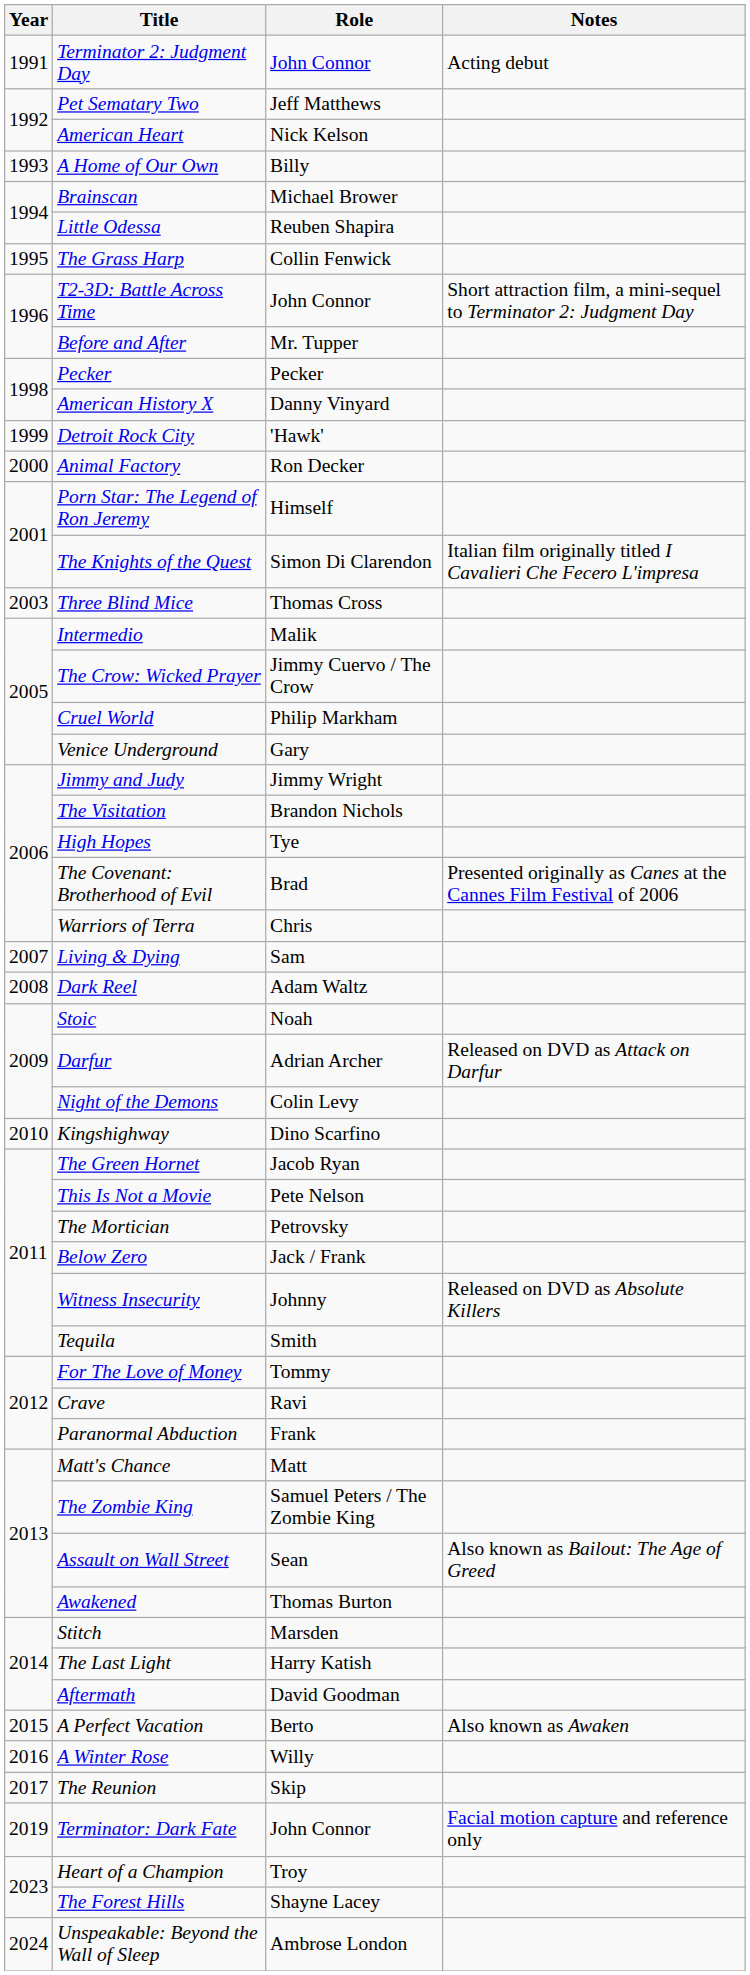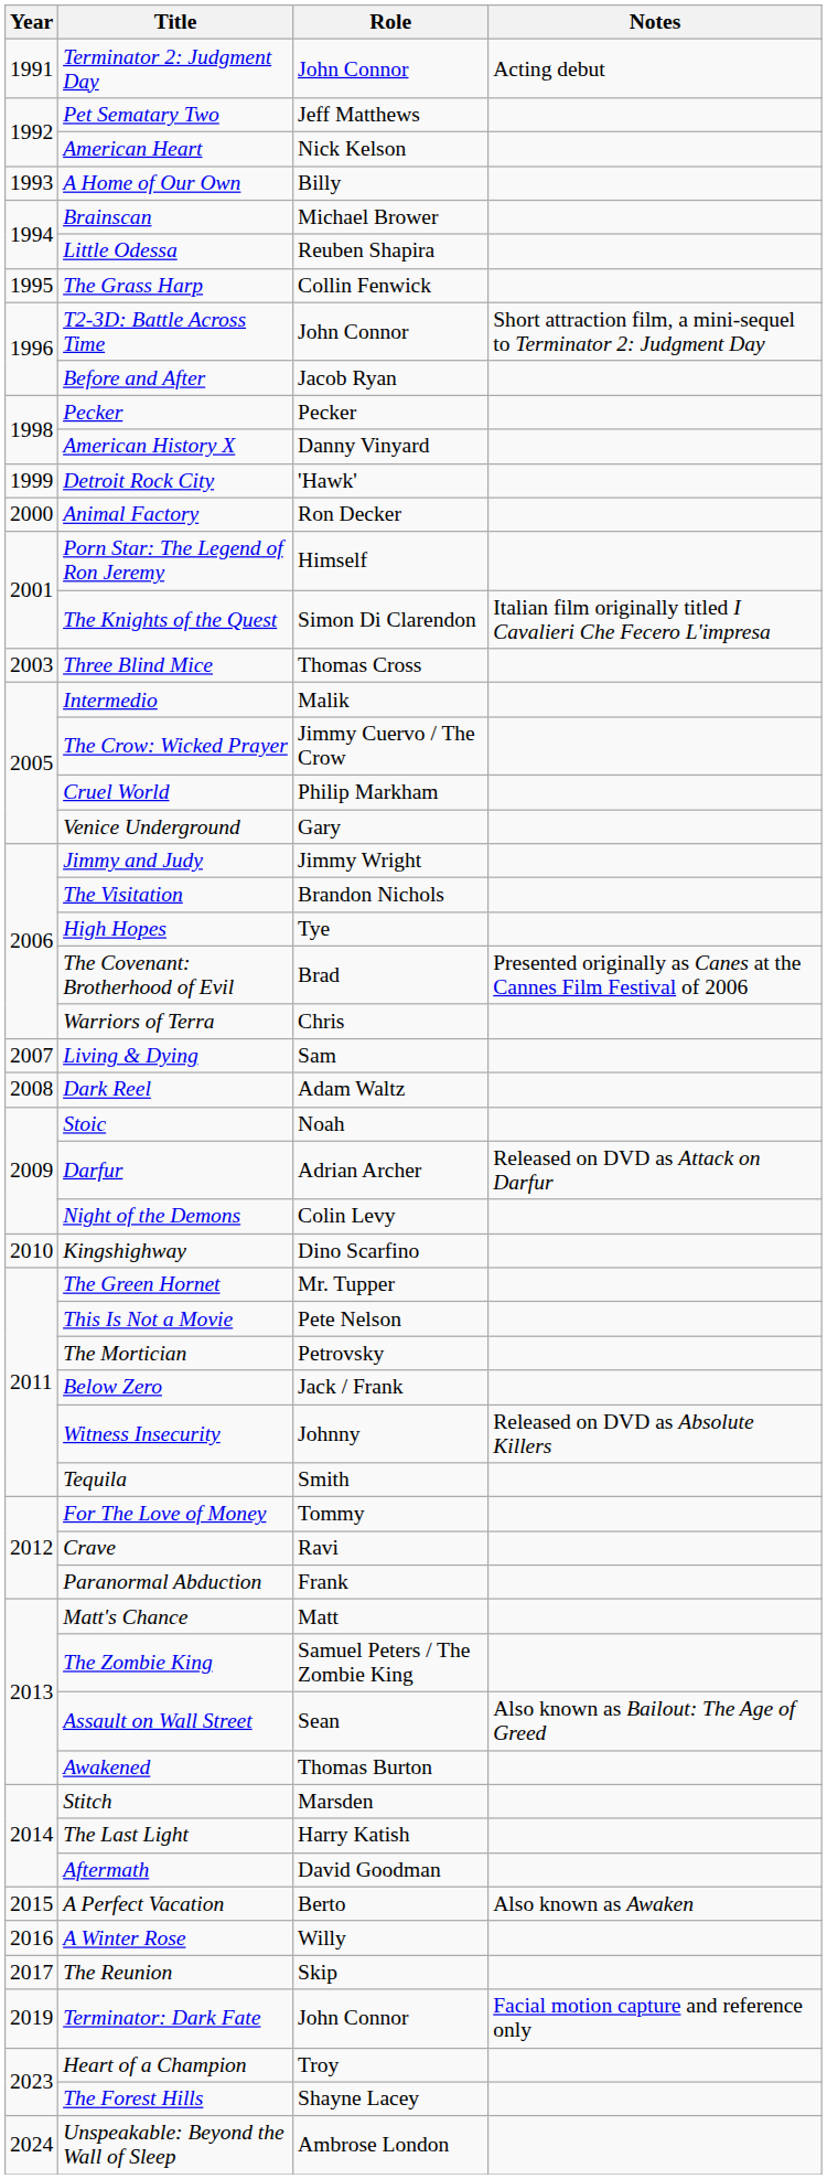 <table class="wikitable sortable">
 <tr>
 <th>Year</th>
 <th>Title</th>
 <th>Role</th>
 <th>Notes</th>
 </tr>
 <tr>
 <td>1991</td>
 <td><em><a href='#'>Terminator 2: Judgment Day</a></em></td>
 <td><a href='#'>John Connor</a></td>
 <td>Acting debut</td>
 </tr>
 <tr>
 <td rowspan="2">1992</td>
 <td><em><a href='#'>Pet Sematary Two</a></em></td>
 <td>Jeff Matthews</td>
 <td></td>
 </tr>
 <tr>
 <td><em><a href='#'>American Heart</a></em></td>
 <td>Nick Kelson</td>
 <td></td>
 </tr>
 <tr>
 <td>1993</td>
 <td><em><a href='#'>A Home of Our Own</a></em></td>
 <td>Billy</td>
 <td></td>
 </tr>
 <tr>
 <td rowspan="2">1994</td>
 <td><em><a href='#'>Brainscan</a></em></td>
 <td>Michael Brower</td>
 <td></td>
 </tr>
 <tr>
 <td><em><a href='#'>Little Odessa</a></em></td>
 <td>Reuben Shapira</td>
 <td></td>
 </tr>
 <tr>
 <td>1995</td>
 <td><em><a href='#'>The Grass Harp</a></em></td>
 <td>Collin Fenwick</td>
 <td></td>
 </tr>
 <tr>
 <td rowspan="2">1996</td>
 <td><em><a href='#'>T2-3D: Battle Across Time</a></em></td>
 <td>John Connor</td>
 <td>Short attraction film, a mini-sequel to <em>Terminator 2: Judgment Day</em></td>
 </tr>
 <tr>
 <td><em><a href='#'>Before and After</a></em></td>
-<td>Mr. Tupper</td>
+<td>Jacob Ryan</td>
 <td></td>
 </tr>
 <tr>
 <td rowspan="2">1998</td>
 <td><em><a href='#'>Pecker</a></em></td>
 <td>Pecker</td>
 <td></td>
 </tr>
 <tr>
 <td><em><a href='#'>American History X</a></em></td>
 <td>Danny Vinyard</td>
 <td></td>
 </tr>
 <tr>
 <td>1999</td>
 <td><em><a href='#'>Detroit Rock City</a></em></td>
 <td>'Hawk'</td>
 <td></td>
 </tr>
 <tr>
 <td>2000</td>
 <td><em><a href='#'>Animal Factory</a></em></td>
 <td>Ron Decker</td>
 <td></td>
 </tr>
 <tr>
 <td rowspan="2">2001</td>
 <td><em><a href='#'>Porn Star: The Legend of Ron Jeremy</a></em></td>
 <td>Himself</td>
 <td></td>
 </tr>
 <tr>
 <td><em><a href='#'>The Knights of the Quest</a></em></td>
 <td>Simon Di Clarendon</td>
 <td>Italian film originally titled <em>I Cavalieri Che Fecero L'impresa</em></td>
 </tr>
 <tr>
 <td>2003</td>
 <td><em><a href='#'>Three Blind Mice</a></em></td>
 <td>Thomas Cross</td>
 <td></td>
 </tr>
 <tr>
 <td rowspan="4">2005</td>
 <td><em><a href='#'>Intermedio</a></em></td>
 <td>Malik</td>
 <td></td>
 </tr>
 <tr>
 <td><em><a href='#'>The Crow: Wicked Prayer</a></em></td>
 <td>Jimmy Cuervo / The Crow</td>
 <td></td>
 </tr>
 <tr>
 <td><em><a href='#'>Cruel World</a></em></td>
 <td>Philip Markham</td>
 <td></td>
 </tr>
 <tr>
 <td><em>Venice Underground</em></td>
 <td>Gary</td>
 <td></td>
 </tr>
 <tr>
 <td rowspan="5">2006</td>
 <td><em><a href='#'>Jimmy and Judy</a></em></td>
 <td>Jimmy Wright</td>
 <td></td>
 </tr>
 <tr>
 <td><em><a href='#'>The Visitation</a></em></td>
 <td>Brandon Nichols</td>
 <td></td>
 </tr>
 <tr>
 <td><em><a href='#'>High Hopes</a></em></td>
 <td>Tye</td>
 <td></td>
 </tr>
 <tr>
 <td><em>The Covenant: Brotherhood of Evil</em></td>
 <td>Brad</td>
 <td>Presented originally as <em>Canes</em> at the <a href='#'>Cannes Film Festival</a> of 2006</td>
 </tr>
 <tr>
 <td><em>Warriors of Terra</em></td>
 <td>Chris</td>
 <td></td>
 </tr>
 <tr>
 <td rowspan="1">2007</td>
 <td><em><a href='#'>Living & Dying</a></em></td>
 <td>Sam</td>
 <td></td>
 </tr>
 <tr>
 <td rowspan="1">2008</td>
 <td><em><a href='#'>Dark Reel</a></em></td>
 <td>Adam Waltz</td>
 <td></td>
 </tr>
 <tr>
 <td rowspan="3">2009</td>
 <td><em><a href='#'>Stoic</a></em></td>
 <td>Noah</td>
 <td></td>
 </tr>
 <tr>
 <td><em><a href='#'>Darfur</a></em></td>
 <td>Adrian Archer</td>
 <td>Released on DVD as <em>Attack on Darfur</em></td>
 </tr>
 <tr>
 <td><em><a href='#'>Night of the Demons</a></em></td>
 <td>Colin Levy</td>
 <td></td>
 </tr>
 <tr>
 <td>2010</td>
 <td><em>Kingshighway</em></td>
 <td>Dino Scarfino</td>
 <td></td>
 </tr>
 <tr>
 <td rowspan="6">2011</td>
 <td><em><a href='#'>The Green Hornet</a></em></td>
-<td>Jacob Ryan</td>
+<td>Mr. Tupper</td>
 <td></td>
 </tr>
 <tr>
 <td><em><a href='#'>This Is Not a Movie</a></em></td>
 <td>Pete Nelson</td>
 <td></td>
 </tr>
 <tr>
 <td><em>The Mortician</em></td>
 <td>Petrovsky</td>
 <td></td>
 </tr>
 <tr>
 <td><em><a href='#'>Below Zero</a></em></td>
 <td>Jack / Frank</td>
 <td></td>
 </tr>
 <tr>
 <td><em><a href='#'>Witness Insecurity</a></em></td>
 <td>Johnny</td>
 <td>Released on DVD as <em>Absolute Killers</em></td>
 </tr>
 <tr>
 <td><em>Tequila</em></td>
 <td>Smith</td>
 <td></td>
 </tr>
 <tr>
 <td rowspan="3">2012</td>
 <td><em><a href='#'>For The Love of Money</a></em></td>
 <td>Tommy</td>
 <td></td>
 </tr>
 <tr>
 <td><em>Crave</em></td>
 <td>Ravi</td>
 <td></td>
 </tr>
 <tr>
 <td><em>Paranormal Abduction</em></td>
 <td>Frank</td>
 <td></td>
 </tr>
 <tr>
 <td rowspan="4">2013</td>
 <td><em>Matt's Chance</em></td>
 <td>Matt</td>
 <td></td>
 </tr>
 <tr>
 <td><em><a href='#'>The Zombie King</a></em></td>
 <td>Samuel Peters / The Zombie King</td>
 <td></td>
 </tr>
 <tr>
 <td><em><a href='#'>Assault on Wall Street</a></em></td>
 <td>Sean</td>
 <td>Also known as <em>Bailout: The Age of Greed</em></td>
 </tr>
 <tr>
 <td><em><a href='#'>Awakened</a></em></td>
 <td>Thomas Burton</td>
 <td></td>
 </tr>
 <tr>
 <td rowspan="3">2014</td>
 <td><em>Stitch</em></td>
 <td>Marsden</td>
 <td></td>
 </tr>
 <tr>
 <td><em>The Last Light</em></td>
 <td>Harry Katish</td>
 <td></td>
 </tr>
 <tr>
 <td><em><a href='#'>Aftermath</a></em></td>
 <td>David Goodman</td>
 <td></td>
 </tr>
 <tr>
 <td>2015</td>
 <td><em>A Perfect Vacation</em></td>
 <td>Berto</td>
 <td>Also known as <em>Awaken</em></td>
 </tr>
 <tr>
 <td>2016</td>
 <td><em><a href='#'>A Winter Rose</a></em></td>
 <td>Willy</td>
 <td></td>
 </tr>
 <tr>
 <td>2017</td>
 <td><em>The Reunion</em></td>
 <td>Skip</td>
 <td></td>
 </tr>
 <tr>
 <td>2019</td>
 <td><em><a href='#'>Terminator: Dark Fate</a></em></td>
 <td>John Connor</td>
 <td><a href='#'>Facial motion capture</a> and reference only</td>
 </tr>
 <tr>
 <td rowspan="2">2023</td>
 <td><em>Heart of a Champion</em></td>
 <td>Troy</td>
 <td></td>
 </tr>
 <tr>
 <td><em><a href='#'>The Forest Hills</a></em></td>
 <td>Shayne Lacey</td>
 <td></td>
 </tr>
 <tr>
 <td>2024</td>
 <td><em>Unspeakable: Beyond the Wall of Sleep</em></td>
 <td>Ambrose London</td>
 <td></td>
 </tr>
 <tr>
 </tr>
 </table>
